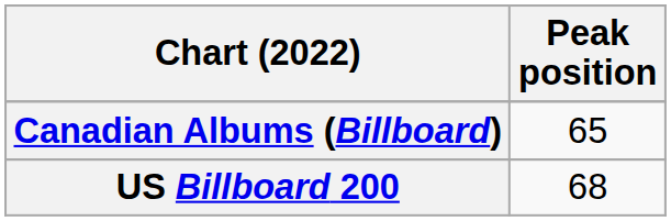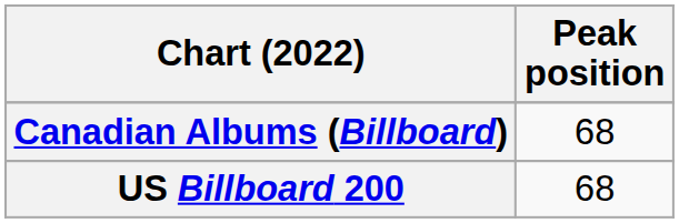 <table class="wikitable sortable plainrowheaders" style="text-align:center">
 <tr>
 <th scope="col">Chart (2022)</th>
 <th scope="col">Peak<br>position</th>
 </tr>
 <tr>
 </tr>
 <tr>
 </tr>
 <tr>
 <th scope="row"><a href='#'>Canadian Albums</a> (<em><a href='#'>Billboard</a></em>)</th>
-<td>65</td>
+<td>68</td>
 </tr>
 <tr>
 </tr>
 <tr>
 </tr>
 <tr>
 </tr>
 <tr>
 </tr>
 <tr>
 </tr>
 <tr>
 <th scope="row">US <a href='#'><em>Billboard</em> 200</a></th>
 <td>68</td>
 </tr>
 </table>
